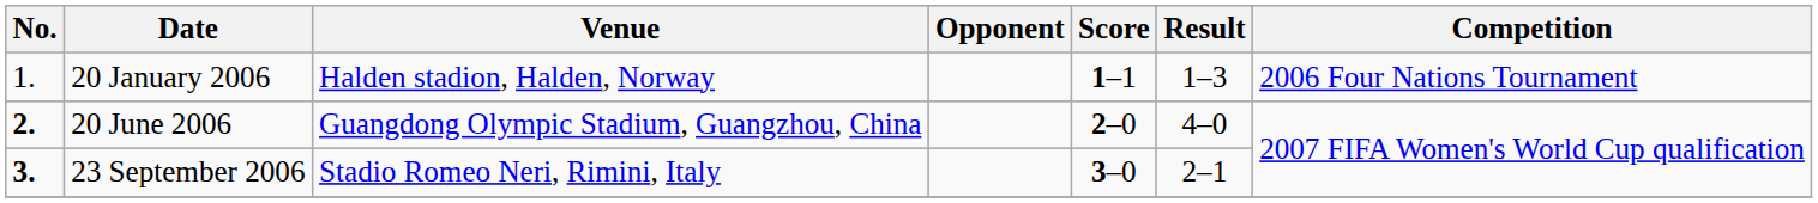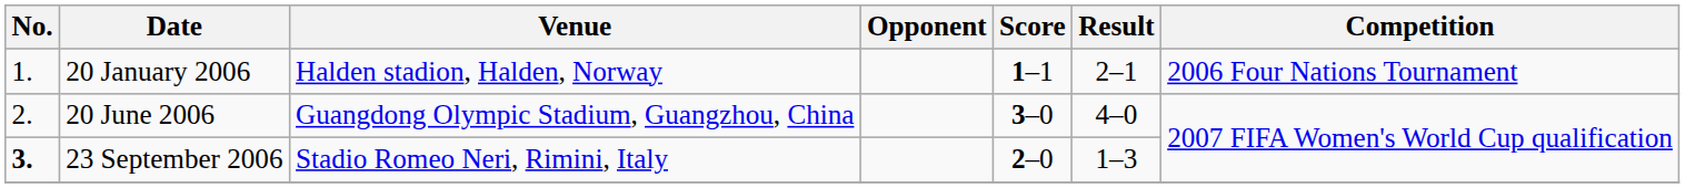 <table class="wikitable">
 <tr>
 <th>No.</th>
 <th>Date</th>
 <th>Venue</th>
 <th>Opponent</th>
 <th>Score</th>
 <th>Result</th>
 <th>Competition</th>
 </tr>
 <tr>
 <td>1.</td>
 <td>20 January 2006</td>
 <td><a href='#'>Halden stadion</a>, <a href='#'>Halden</a>, <a href='#'>Norway</a></td>
 <td></td>
 <td align=center><strong>1</strong>–1</td>
-<td align=center>1–3</td>
+<td align=center>2–1</td>
 <td><a href='#'>2006 Four Nations Tournament</a></td>
 </tr>
 <tr>
-<td><strong>2.</strong></td>
+<td>2.</td>
 <td>20 June 2006</td>
 <td><a href='#'>Guangdong Olympic Stadium</a>, <a href='#'>Guangzhou</a>, <a href='#'>China</a></td>
 <td></td>
-<td align=center><strong>2</strong>–0</td>
+<td align=center><strong>3</strong>–0</td>
 <td align=center>4–0</td>
 <td rowspan=2><a href='#'>2007 FIFA Women's World Cup qualification</a></td>
 </tr>
 <tr>
 <td><strong>3.</strong></td>
 <td>23 September 2006</td>
 <td><a href='#'>Stadio Romeo Neri</a>, <a href='#'>Rimini</a>, <a href='#'>Italy</a></td>
 <td></td>
-<td align=center><strong>3</strong>–0</td>
-<td align=center>2–1</td>
+<td align=center><strong>2</strong>–0</td>
+<td align=center>1–3</td>
 </tr>
 <tr>
 </tr>
 </table>
